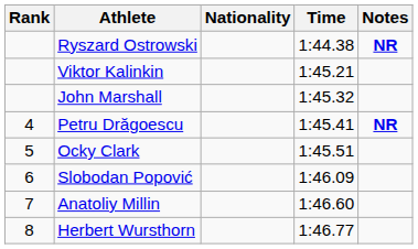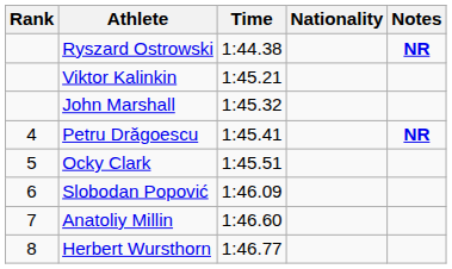 <table class="wikitable sortable" style="text-align:center">
 <tr>
 <th>Rank</th>
 <th>Athlete</th>
+<th>Time</th>
 <th>Nationality</th>
-<th>Time</th>
 <th>Notes</th>
 </tr>
 <tr>
 <td></td>
 <td align=left><a href='#'>Ryszard Ostrowski</a></td>
+<td>1:44.38</td>
 <td align=left></td>
-<td>1:44.38</td>
 <td><strong><a href='#'>NR</a></strong></td>
 </tr>
 <tr>
 <td></td>
 <td align=left><a href='#'>Viktor Kalinkin</a></td>
+<td>1:45.21</td>
 <td align=left></td>
-<td>1:45.21</td>
 <td></td>
 </tr>
 <tr>
 <td></td>
 <td align=left><a href='#'>John Marshall</a></td>
+<td>1:45.32</td>
 <td align=left></td>
-<td>1:45.32</td>
 <td></td>
 </tr>
 <tr>
 <td>4</td>
 <td align=left><a href='#'>Petru Drăgoescu</a></td>
+<td>1:45.41</td>
 <td align=left></td>
-<td>1:45.41</td>
 <td><strong><a href='#'>NR</a></strong></td>
 </tr>
 <tr>
 <td>5</td>
 <td align=left><a href='#'>Ocky Clark</a></td>
+<td>1:45.51</td>
 <td align=left></td>
-<td>1:45.51</td>
 <td></td>
 </tr>
 <tr>
 <td>6</td>
 <td align=left><a href='#'>Slobodan Popović</a></td>
+<td>1:46.09</td>
 <td align=left></td>
-<td>1:46.09</td>
 <td></td>
 </tr>
 <tr>
 <td>7</td>
 <td align=left><a href='#'>Anatoliy Millin</a></td>
+<td>1:46.60</td>
 <td align=left></td>
-<td>1:46.60</td>
 <td></td>
 </tr>
 <tr>
 <td>8</td>
 <td align=left><a href='#'>Herbert Wursthorn</a></td>
+<td>1:46.77</td>
 <td align=left></td>
-<td>1:46.77</td>
 <td></td>
 </tr>
 </table>
